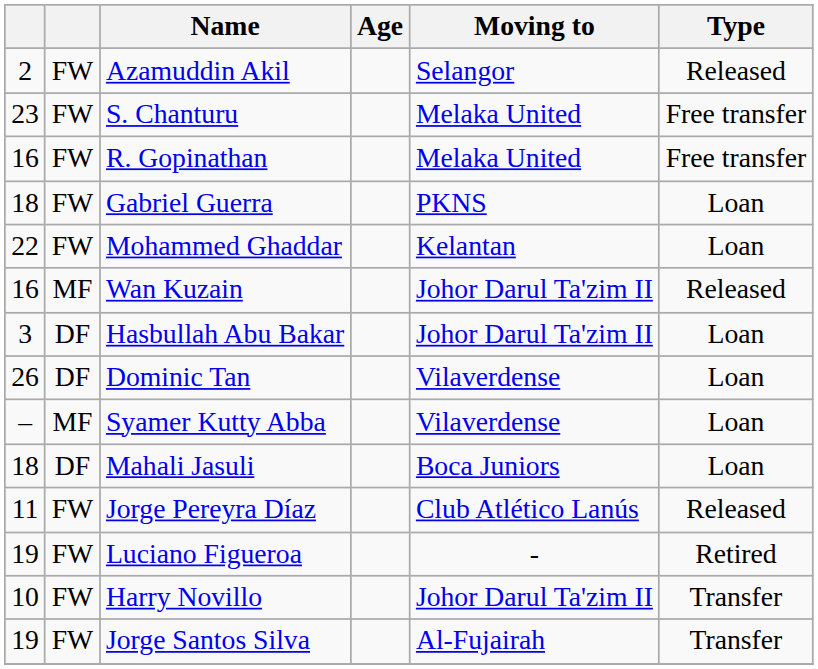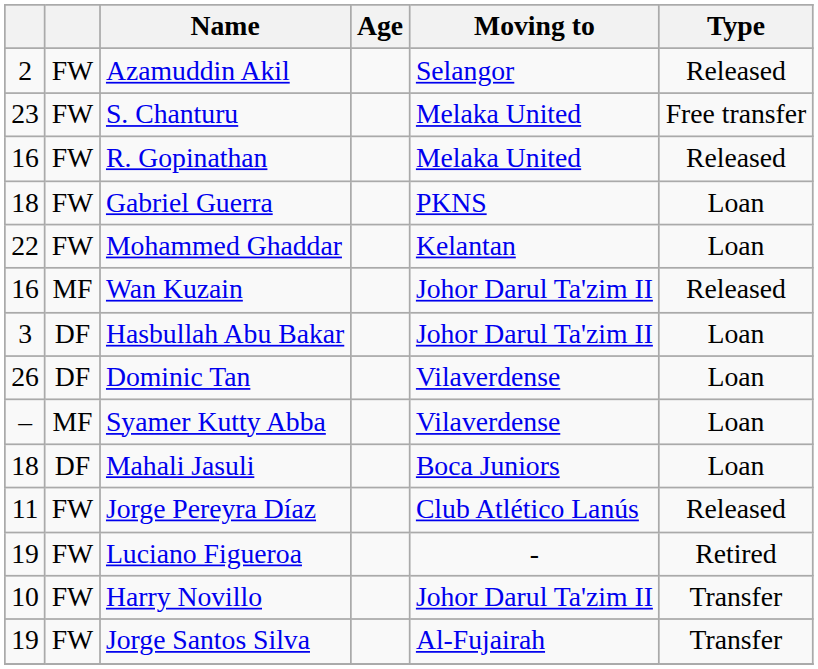 <table class="wikitable" Style="text-align: center;font-size:100%">
 <tr>
 <th></th>
 <th></th>
 <th>Name</th>
 <th>Age</th>
 <th>Moving to</th>
 <th>Type</th>
 </tr>
 <tr>
 <td>2</td>
 <td>FW</td>
 <td align=left> <a href='#'>Azamuddin Akil</a></td>
 <td></td>
 <td align=left> <a href='#'>Selangor</a></td>
 <td>Released</td>
 </tr>
 <tr>
 <td>23</td>
 <td>FW</td>
 <td align=left> <a href='#'>S. Chanturu</a></td>
 <td></td>
 <td align=left> <a href='#'>Melaka United</a></td>
 <td>Free transfer</td>
 </tr>
 <tr>
 <td>16</td>
 <td>FW</td>
 <td align=left> <a href='#'>R. Gopinathan</a></td>
 <td></td>
 <td align=left> <a href='#'>Melaka United</a></td>
-<td>Free transfer</td>
+<td>Released</td>
 </tr>
 <tr>
 <td>18</td>
 <td>FW</td>
 <td align=left> <a href='#'>Gabriel Guerra</a></td>
 <td></td>
 <td align=left> <a href='#'>PKNS</a></td>
 <td>Loan</td>
 </tr>
 <tr>
 <td>22</td>
 <td>FW</td>
 <td align=left> <a href='#'>Mohammed Ghaddar</a></td>
 <td></td>
 <td align=left> <a href='#'>Kelantan</a></td>
 <td>Loan</td>
 </tr>
 <tr>
 <td>16</td>
 <td>MF</td>
 <td align=left>  <a href='#'>Wan Kuzain</a></td>
 <td></td>
 <td> <a href='#'>Johor Darul Ta'zim II</a></td>
 <td>Released</td>
 </tr>
 <tr>
 <td>3</td>
 <td>DF</td>
 <td align=left> <a href='#'>Hasbullah Abu Bakar</a></td>
 <td></td>
 <td align=left> <a href='#'>Johor Darul Ta'zim II</a></td>
 <td>Loan</td>
 </tr>
 <tr>
 <td>26</td>
 <td>DF</td>
 <td align=left> <a href='#'>Dominic Tan</a></td>
 <td></td>
 <td align=left> <a href='#'>Vilaverdense</a></td>
 <td>Loan</td>
 </tr>
 <tr>
 <td>–</td>
 <td>MF</td>
 <td align=left> <a href='#'>Syamer Kutty Abba</a></td>
 <td></td>
 <td align=left> <a href='#'>Vilaverdense</a></td>
 <td>Loan</td>
 </tr>
 <tr>
 <td>18</td>
 <td>DF</td>
 <td align=left> <a href='#'>Mahali Jasuli</a></td>
 <td></td>
 <td align=left> <a href='#'>Boca Juniors</a></td>
 <td>Loan</td>
 </tr>
 <tr>
 <td>11</td>
 <td>FW</td>
 <td align=left> <a href='#'>Jorge Pereyra Díaz</a></td>
 <td></td>
 <td align=left> <a href='#'>Club Atlético Lanús</a></td>
 <td>Released</td>
 </tr>
 <tr>
 <td>19</td>
 <td>FW</td>
 <td align=left> <a href='#'>Luciano Figueroa</a></td>
 <td></td>
 <td>-</td>
 <td>Retired</td>
 </tr>
 <tr>
 <td>10</td>
 <td>FW</td>
 <td align=left> <a href='#'>Harry Novillo</a></td>
 <td></td>
 <td align=left> <a href='#'>Johor Darul Ta'zim II</a></td>
 <td>Transfer</td>
 </tr>
 <tr>
 <td>19</td>
 <td>FW</td>
 <td align=left> <a href='#'>Jorge Santos Silva</a></td>
 <td></td>
 <td align=left> <a href='#'>Al-Fujairah</a></td>
 <td>Transfer</td>
 </tr>
 <tr>
 </tr>
 </table>
